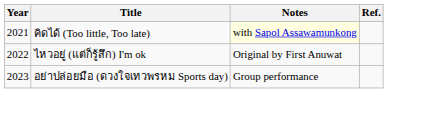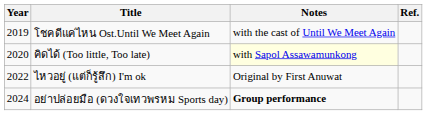 <table class="wikitable">
 <tr>
 <th>Year</th>
 <th>Title</th>
 <th>Notes</th>
 <th>Ref.</th>
 </tr>
 <tr>
-<td>2021</td>
+<td>2019</td>
+<td>โชคดีแค่ไหน Ost.Until We Meet Again</td>
+<td>with the cast of <a href='#'>Until We Meet Again</a></td>
+<td></td>
+</tr>
+<tr>
+<td>2020</td>
 <td>คิดได้ (Too little, Too late)</td>
 <td style="background: lightyellow;">with <a href='#'>Sapol Assawamunkong</a></td>
 <td></td>
 </tr>
 <tr>
 <td>2022</td>
 <td>ไหวอยู่ (แต่ก็รู้สึก) I'm ok</td>
 <td>Original by First Anuwat</td>
 <td></td>
 </tr>
 <tr>
-<td>2023</td>
+<td>2024</td>
 <td>อย่าปล่อยมือ (ดวงใจเทวพรหม Sports day)</td>
-<td>Group performance</td>
+<td><strong>Group performance</strong></td>
 <td></td>
 </tr>
 </table>
